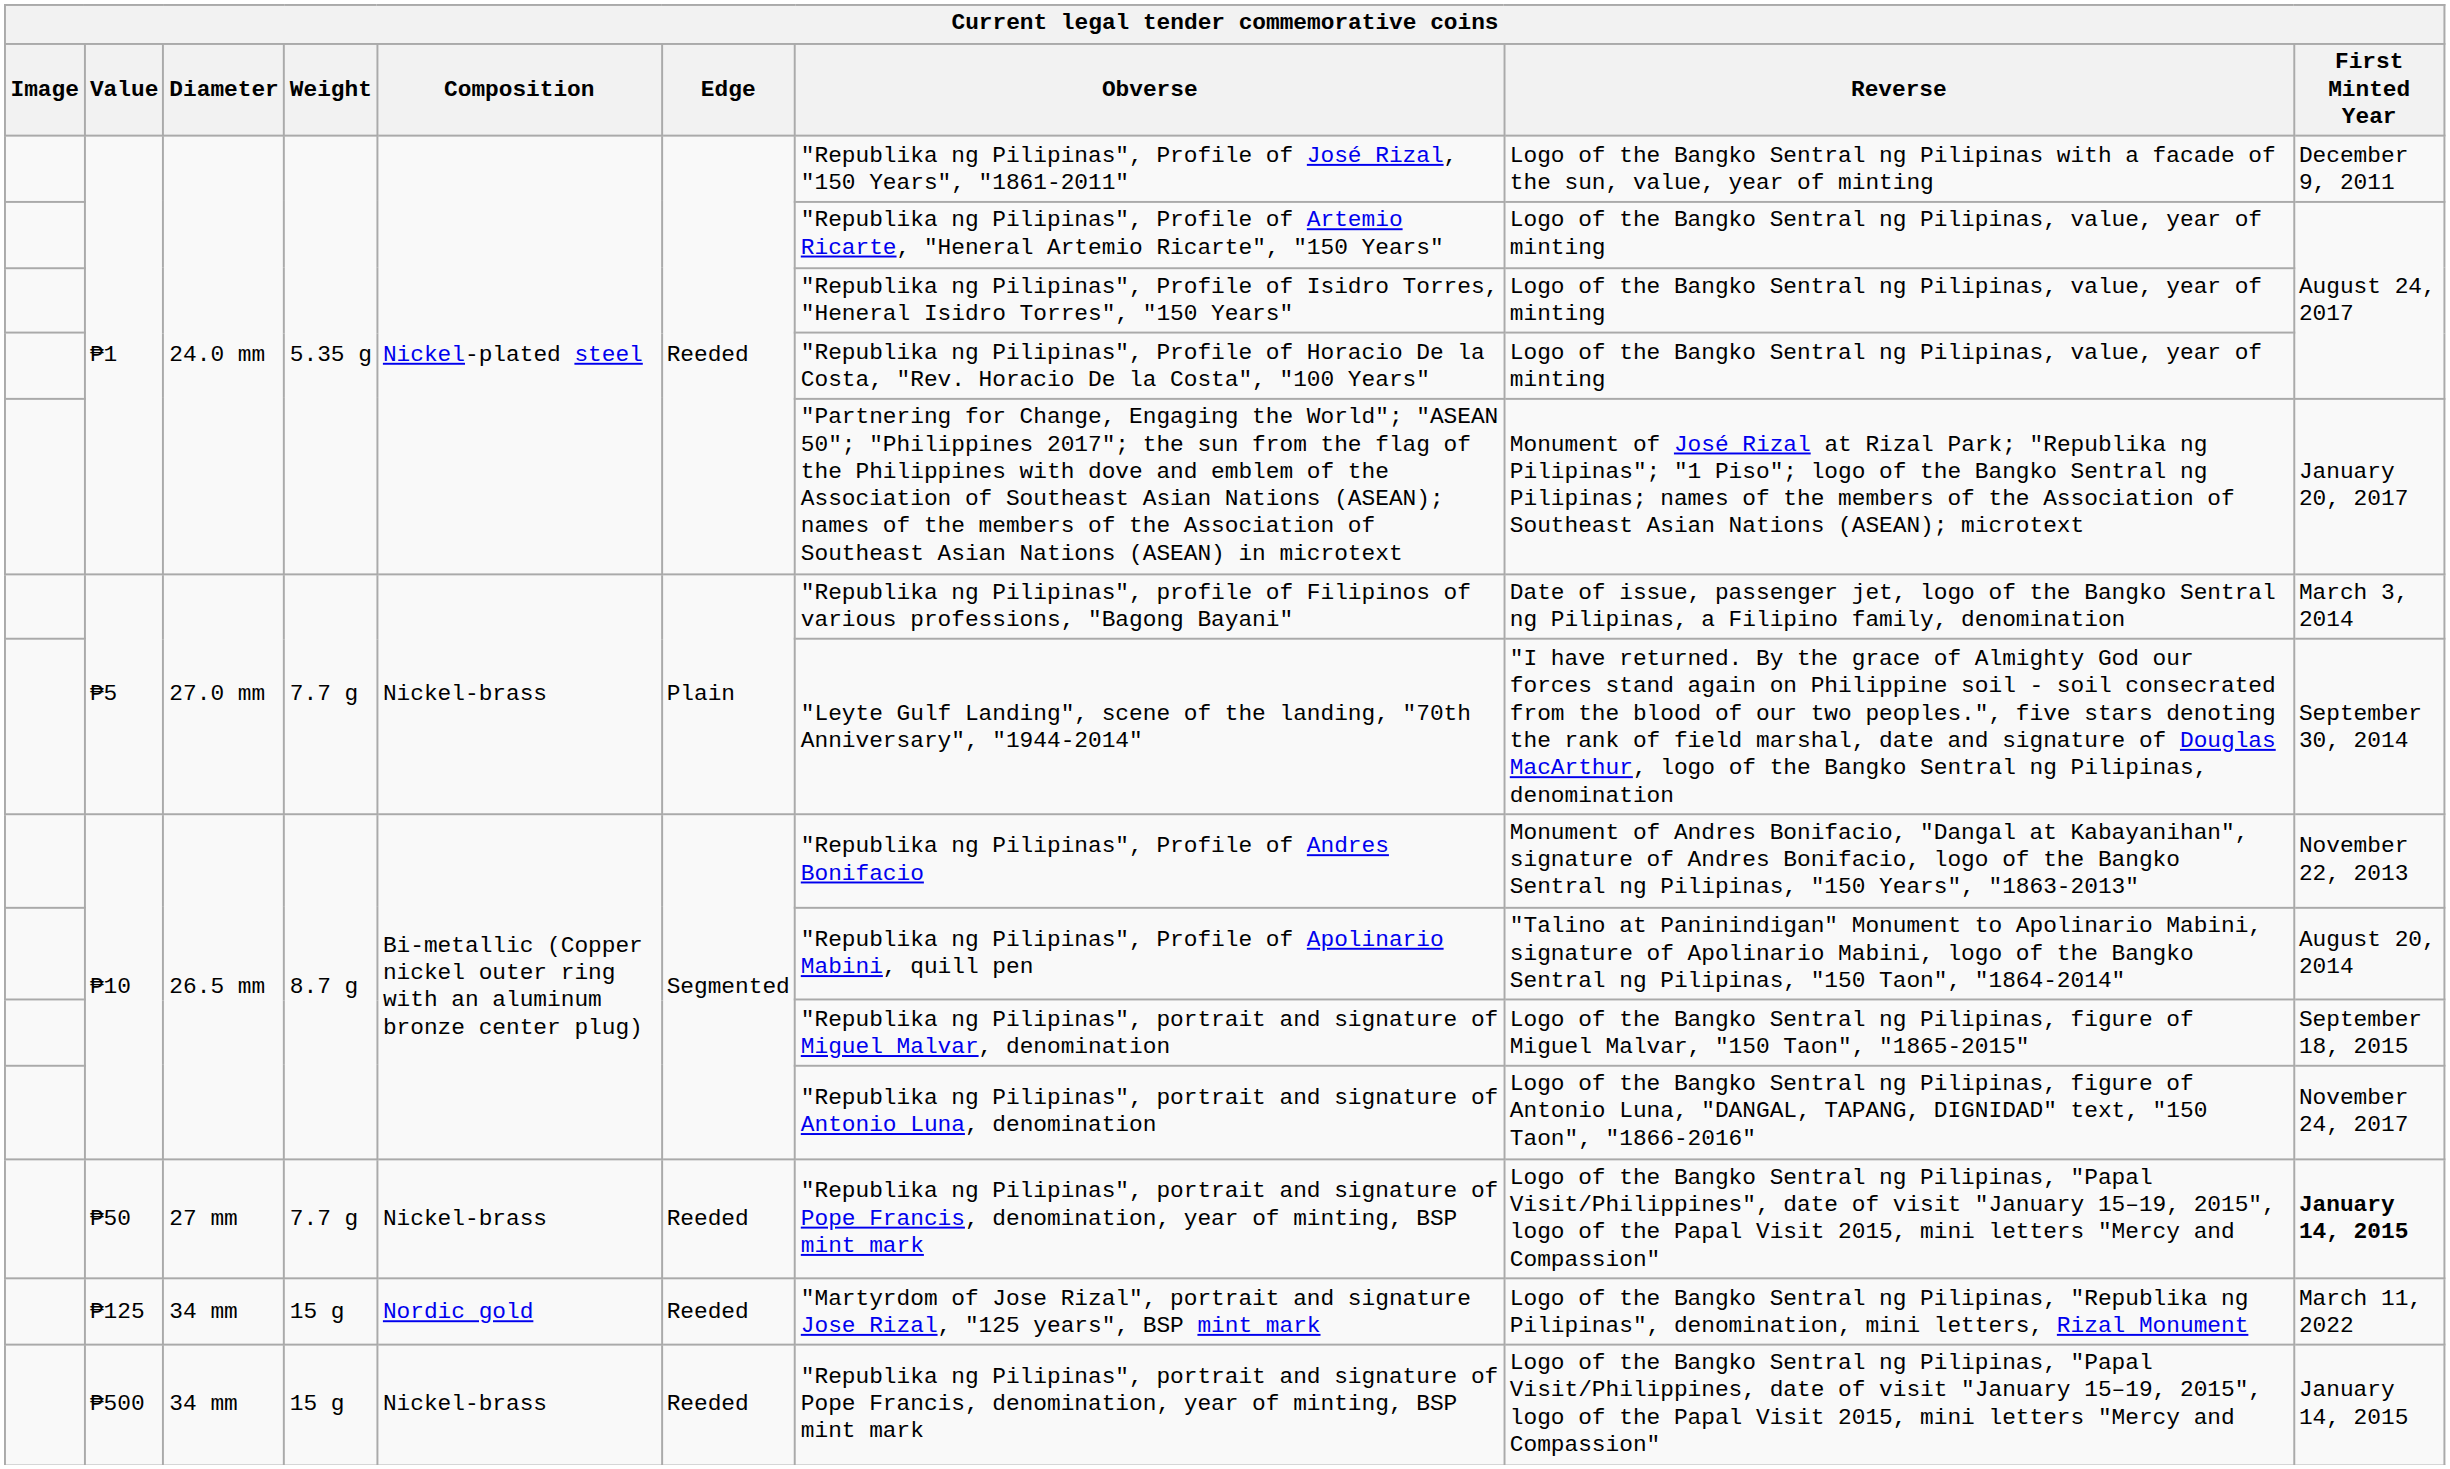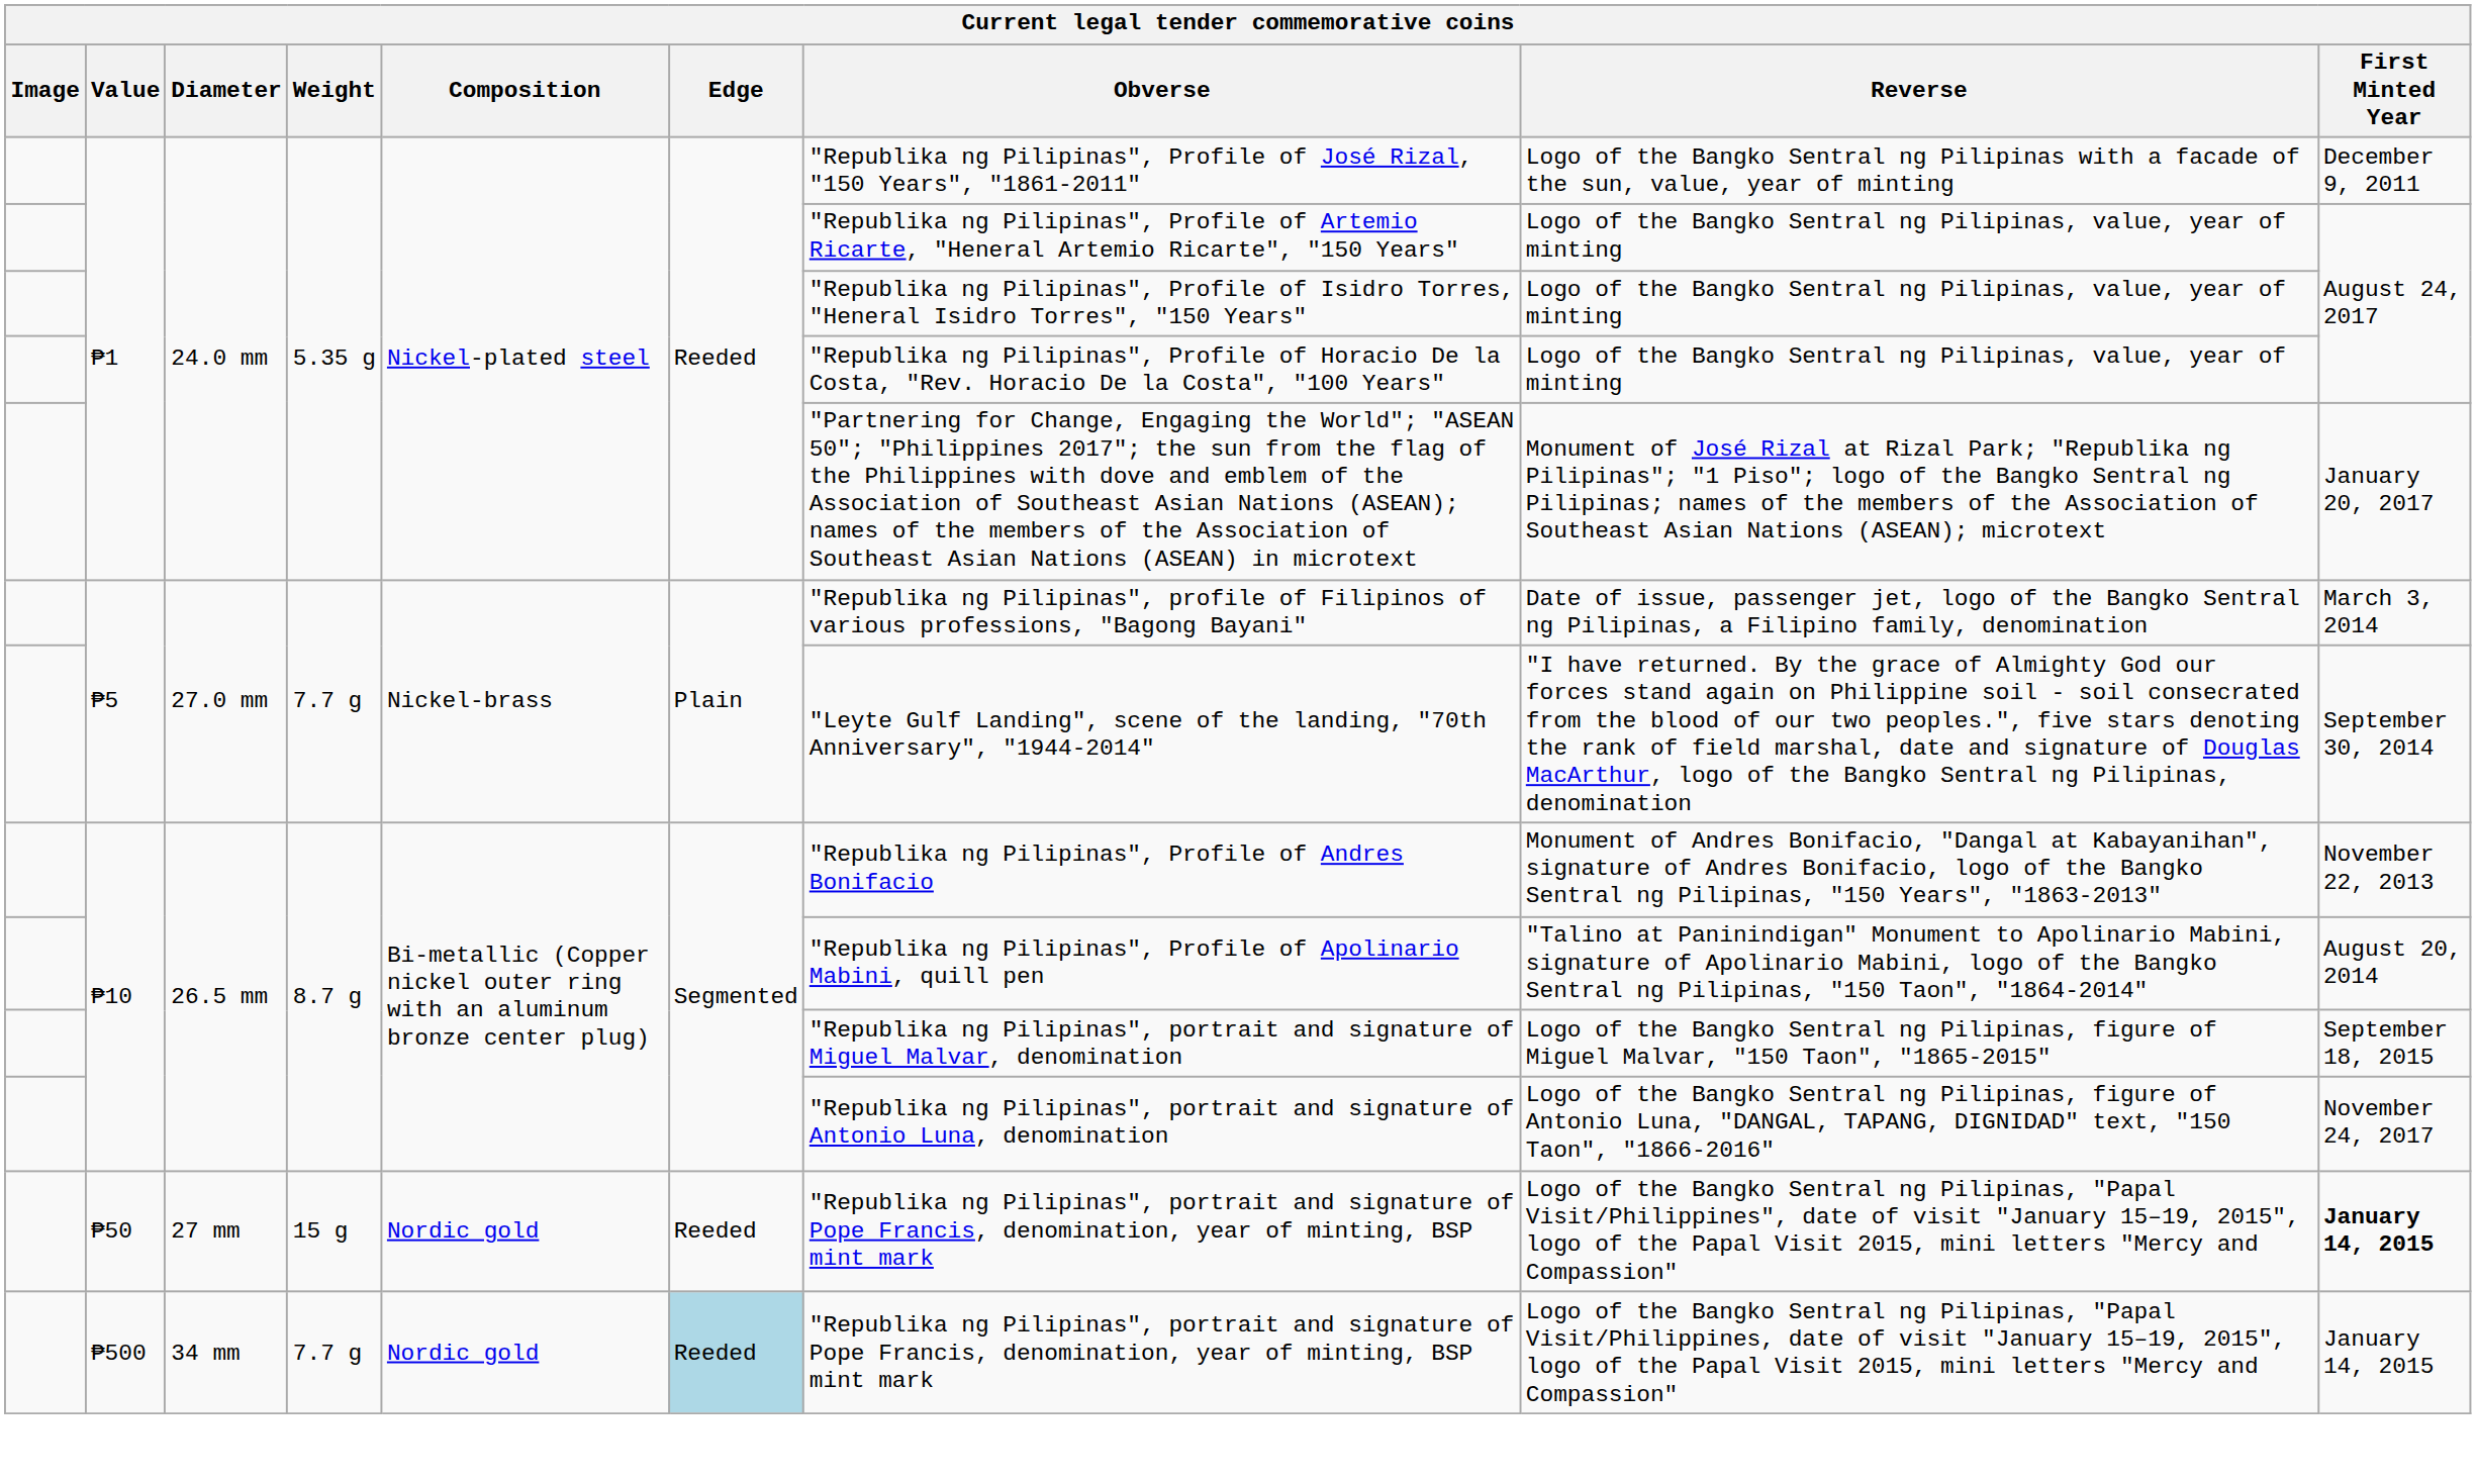 <table class="wikitable" style="font-size: 90%">
 <tr>
 <th colspan="9"><strong>Current legal tender commemorative coins</strong></th>
 </tr>
 <tr>
 <th>Image</th>
 <th>Value</th>
 <th>Diameter</th>
 <th>Weight</th>
 <th>Composition</th>
 <th>Edge</th>
 <th>Obverse</th>
 <th>Reverse</th>
 <th>First Minted Year</th>
 </tr>
 <tr>
 <td></td>
 <td rowspan="5">₱1</td>
 <td rowspan="5">24.0 mm</td>
 <td rowspan="5">5.35 g</td>
 <td rowspan="5"><a href='#'>Nickel</a>-plated <a href='#'>steel</a></td>
 <td rowspan="5">Reeded</td>
 <td>"Republika ng Pilipinas", Profile of <a href='#'>José Rizal</a>, "150 Years", "1861-2011"</td>
 <td>Logo of the Bangko Sentral ng Pilipinas with a facade of the sun, value, year of minting</td>
 <td>December 9, 2011</td>
 </tr>
 <tr>
 <td></td>
 <td>"Republika ng Pilipinas", Profile of <a href='#'>Artemio Ricarte</a>, "Heneral Artemio Ricarte", "150 Years"</td>
 <td>Logo of the Bangko Sentral ng Pilipinas, value, year of minting</td>
 <td rowspan="3">August 24, 2017</td>
 </tr>
 <tr>
 <td></td>
 <td>"Republika ng Pilipinas", Profile of Isidro Torres, "Heneral Isidro Torres", "150 Years"</td>
 <td>Logo of the Bangko Sentral ng Pilipinas, value, year of minting</td>
 </tr>
 <tr>
 <td></td>
 <td>"Republika ng Pilipinas", Profile of Horacio De la Costa, "Rev. Horacio De la Costa", "100 Years"</td>
 <td>Logo of the Bangko Sentral ng Pilipinas, value, year of minting</td>
 </tr>
 <tr>
 <td></td>
 <td>"Partnering for Change, Engaging the World"; "ASEAN 50"; "Philippines 2017"; the sun from the flag of the Philippines with dove and emblem of the Association of Southeast Asian Nations (ASEAN); names of the members of the Association of Southeast Asian Nations (ASEAN) in microtext</td>
 <td>Monument of <a href='#'>José Rizal</a> at Rizal Park; "Republika ng Pilipinas"; "1 Piso"; logo of the Bangko Sentral ng Pilipinas; names of the members of the Association of Southeast Asian Nations (ASEAN); microtext</td>
 <td>January 20, 2017</td>
 </tr>
 <tr>
 <td></td>
 <td rowspan="2">₱5</td>
 <td rowspan="2">27.0 mm</td>
 <td rowspan="2">7.7 g</td>
 <td rowspan="2">Nickel-brass</td>
 <td rowspan="2">Plain</td>
 <td>"Republika ng Pilipinas", profile of Filipinos of various professions, "Bagong Bayani"</td>
 <td>Date of issue, passenger jet, logo of the Bangko Sentral ng Pilipinas, a Filipino family, denomination</td>
 <td>March 3, 2014</td>
 </tr>
 <tr>
 <td></td>
 <td>"Leyte Gulf Landing", scene of the landing, "70th Anniversary", "1944-2014"</td>
 <td>"I have returned. By the grace of Almighty God our forces stand again on Philippine soil - soil consecrated from the blood of our two peoples.", five stars denoting the rank of field marshal, date and signature of <a href='#'>Douglas MacArthur</a>, logo of the Bangko Sentral ng Pilipinas, denomination</td>
 <td>September 30, 2014</td>
 </tr>
 <tr>
 <td></td>
 <td rowspan="4">₱10</td>
 <td rowspan="4">26.5 mm</td>
 <td rowspan="4" >8.7 g</td>
 <td rowspan="4" >Bi-metallic (Copper nickel outer ring with an aluminum bronze center plug)</td>
 <td rowspan="4" >Segmented</td>
 <td>"Republika ng Pilipinas", Profile of <a href='#'>Andres Bonifacio</a></td>
 <td>Monument of Andres Bonifacio, "Dangal at Kabayanihan", signature of Andres Bonifacio, logo of the Bangko Sentral ng Pilipinas, "150 Years", "1863-2013"</td>
 <td>November 22, 2013</td>
 </tr>
 <tr>
 <td></td>
 <td>"Republika ng Pilipinas", Profile of <a href='#'>Apolinario Mabini</a>, quill pen</td>
 <td>"Talino at Paninindigan" Monument to Apolinario Mabini, signature of Apolinario Mabini, logo of the Bangko Sentral ng Pilipinas, "150 Taon", "1864-2014"</td>
 <td>August 20, 2014</td>
 </tr>
 <tr>
 <td></td>
 <td>"Republika ng Pilipinas", portrait and signature of <a href='#'>Miguel Malvar</a>, denomination</td>
 <td>Logo of the Bangko Sentral ng Pilipinas, figure of Miguel Malvar, "150 Taon", "1865-2015"</td>
 <td>September 18, 2015</td>
 </tr>
 <tr>
 <td></td>
 <td>"Republika ng Pilipinas", portrait and signature of <a href='#'>Antonio Luna</a>, denomination</td>
 <td>Logo of the Bangko Sentral ng Pilipinas, figure of Antonio Luna, "DANGAL, TAPANG, DIGNIDAD" text, "150 Taon", "1866-2016"</td>
 <td>November 24, 2017</td>
 </tr>
 <tr>
 <td></td>
 <td>₱50</td>
 <td>27 mm</td>
-<td>7.7 g</td>
-<td>Nickel-brass</td>
+<td>15 g</td>
+<td><a href='#'>Nordic gold</a></td>
 <td>Reeded</td>
 <td>"Republika ng Pilipinas", portrait and signature of <a href='#'>Pope Francis</a>, denomination, year of minting, BSP <a href='#'>mint mark</a></td>
 <td>Logo of the Bangko Sentral ng Pilipinas, "Papal Visit/Philippines", date of visit "January 15–19, 2015", logo of the Papal Visit 2015, mini letters "Mercy and Compassion"</td>
 <td><strong>January 14, 2015</strong></td>
 </tr>
 <tr>
 <td></td>
-<td>₱125</td>
-<td>34 mm</td>
-<td>15 g</td>
-<td><a href='#'>Nordic gold</a></td>
-<td>Reeded</td>
-<td>"Martyrdom of Jose Rizal", portrait and signature <a href='#'>Jose Rizal</a>, "125 years", BSP <a href='#'>mint mark</a></td>
-<td>Logo of the Bangko Sentral ng Pilipinas, "Republika ng Pilipinas", denomination, mini letters, <a href='#'>Rizal Monument</a></td>
-<td>March 11, 2022</td>
-</tr>
-<tr>
-<td></td>
 <td>₱500</td>
 <td>34 mm</td>
-<td>15 g</td>
-<td>Nickel-brass</td>
-<td>Reeded</td>
+<td>7.7 g</td>
+<td><a href='#'>Nordic gold</a></td>
+<td style="background: lightblue;">Reeded</td>
 <td>"Republika ng Pilipinas", portrait and signature of Pope Francis, denomination, year of minting, BSP mint mark</td>
 <td>Logo of the Bangko Sentral ng Pilipinas, "Papal Visit/Philippines, date of visit "January 15–19, 2015", logo of the Papal Visit 2015, mini letters "Mercy and Compassion"</td>
 <td>January 14, 2015</td>
 </tr>
 </table>
